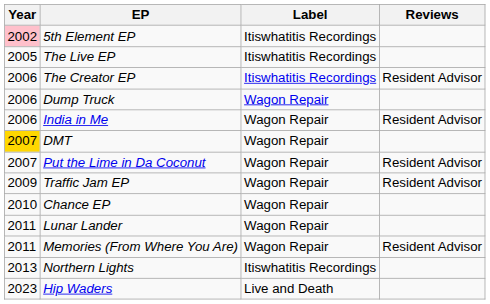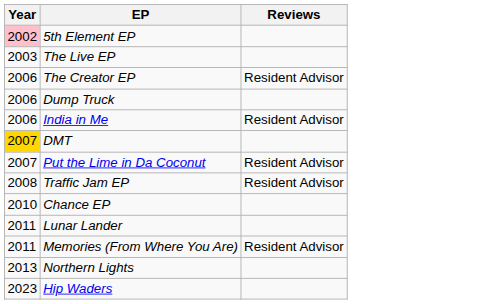 <table class="wikitable" style="text-align:left;">
 <tr>
 <th>Year</th>
 <th>EP</th>
-<th>Label</th>
 <th>Reviews</th>
 </tr>
 <tr>
 <td style="background: pink;">2002</td>
 <td><em>5th Element EP </em></td>
-<td>Itiswhatitis Recordings</td>
 <td></td>
 </tr>
 <tr>
-<td>2005</td>
+<td>2003</td>
 <td><em>The Live EP</em></td>
-<td>Itiswhatitis Recordings</td>
 <td></td>
 </tr>
 <tr>
 <td>2006</td>
 <td><em>The Creator EP</em></td>
-<td><a href='#'>Itiswhatitis Recordings</a></td>
 <td>Resident Advisor </td>
 </tr>
 <tr>
 <td>2006</td>
 <td><em>Dump Truck</em></td>
-<td><a href='#'>Wagon Repair</a></td>
 <td></td>
 </tr>
 <tr>
 <td>2006</td>
 <td><em><a href='#'>India in Me</a></em></td>
-<td>Wagon Repair</td>
 <td>Resident Advisor </td>
 </tr>
 <tr>
 <td style="background: gold;">2007</td>
 <td><em>DMT</em></td>
-<td>Wagon Repair</td>
 <td></td>
 </tr>
 <tr>
 <td>2007</td>
 <td><em><a href='#'>Put the Lime in Da Coconut</a></em></td>
-<td>Wagon Repair</td>
 <td>Resident Advisor </td>
 </tr>
 <tr>
-<td>2009</td>
+<td>2008</td>
 <td><em>Traffic Jam EP</em></td>
-<td>Wagon Repair</td>
 <td>Resident Advisor </td>
 </tr>
 <tr>
 <td>2010</td>
 <td><em>Chance EP</em></td>
-<td>Wagon Repair</td>
 <td></td>
 </tr>
 <tr>
 <td>2011</td>
 <td><em>Lunar Lander</em></td>
-<td>Wagon Repair</td>
 <td></td>
 </tr>
 <tr>
 <td>2011</td>
 <td><em>Memories (From Where You Are)</em></td>
-<td>Wagon Repair</td>
 <td>Resident Advisor </td>
 </tr>
 <tr>
 <td>2013</td>
 <td><em>Northern Lights</em></td>
-<td>Itiswhatitis Recordings</td>
 <td></td>
 </tr>
 <tr>
 <td>2023</td>
 <td><em><a href='#'>Hip Waders</a></em></td>
-<td>Live and Death</td>
 <td></td>
 </tr>
 </table>
